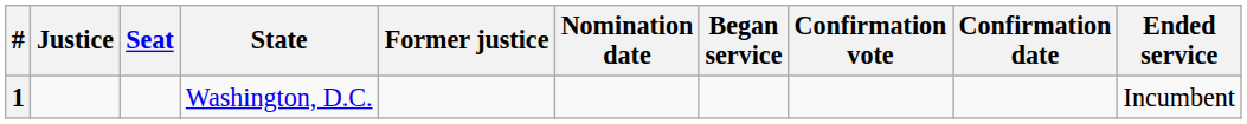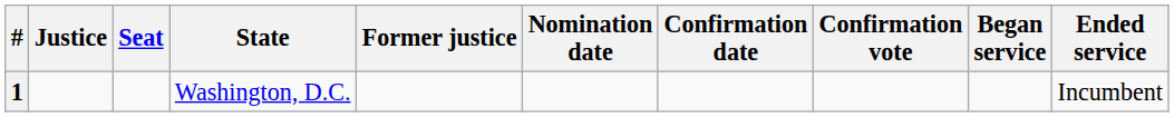 <table class="sortable wikitable">
 <tr>
 <th scope=col>#</th>
 <th scope=col>Justice</th>
 <th scope=col><a href='#'>Seat</a></th>
 <th scope=col>State</th>
 <th scope=col>Former justice</th>
 <th scope=col>Nomination<br>date</th>
+<th scope=col>Confirmation<br>date</th>
+<th scope=col>Confirmation<br>vote</th>
 <th scope=col>Began<br>service</th>
-<th scope=col>Confirmation<br>vote</th>
-<th scope=col>Confirmation<br>date</th>
 <th scope=col>Ended<br>service</th>
 </tr>
 <tr>
 <th scope=row>1</th>
 <td></td>
 <td align="center"></td>
 <td><a href='#'>Washington, D.C.</a></td>
 <td></td>
 <td></td>
 <td></td>
 <td align=center></td>
 <td></td>
 <td align=center>Incumbent</td>
 </tr>
 </table>
